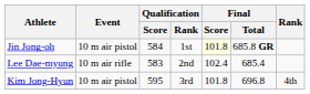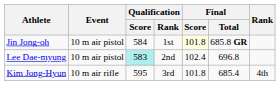 <table class="wikitable" style="font-size:90%; text-align:center">
 <tr>
 <th rowspan="2">Athlete</th>
 <th rowspan="2">Event</th>
 <th colspan="2">Qualification</th>
 <th colspan="2">Final</th>
 <th rowspan="2">Rank</th>
 </tr>
 <tr>
 <th>Score</th>
 <th>Rank</th>
 <th>Score</th>
 <th>Total</th>
 </tr>
 <tr>
 <td align=left><a href='#'>Jin Jong-oh</a></td>
 <td align=left>10 m air pistol</td>
 <td>584</td>
 <td>1st</td>
 <td style="background: lightyellow;">101.8</td>
 <td>685.8 <strong>GR</strong></td>
 <td></td>
 </tr>
 <tr>
 <td align=left><a href='#'>Lee Dae-myung</a></td>
-<td align=left>10 m air rifle</td>
-<td>583</td>
+<td align=left>10 m air pistol</td>
+<td style="background: paleturquoise;">583</td>
 <td>2nd</td>
 <td>102.4</td>
-<td>685.4</td>
+<td>696.8</td>
 <td></td>
 </tr>
 <tr>
 <td align=left><a href='#'>Kim Jong-Hyun</a></td>
-<td align=left>10 m air pistol</td>
+<td align=left>10 m air rifle</td>
 <td>595</td>
 <td>3rd</td>
 <td>101.8</td>
-<td>696.8</td>
+<td>685.4</td>
 <td>4th</td>
 </tr>
 </table>
